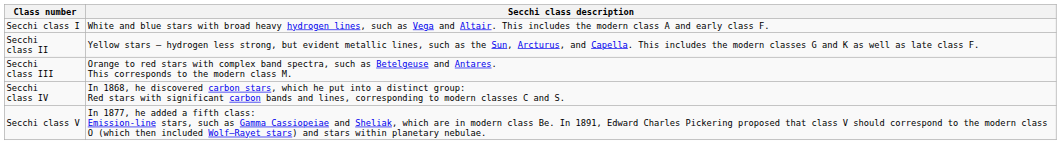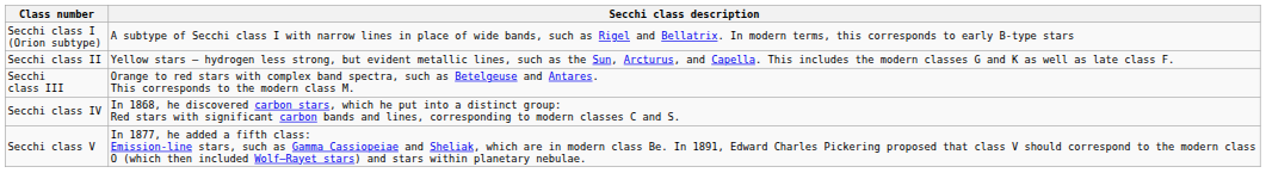 <table class="wikitable">
 <tr>
 <th>Class number</th>
 <th>Secchi class description</th>
 </tr>
 <tr>
-<td>Secchi class I</td>
-<td>White and blue stars with broad heavy <a href='#'>hydrogen lines</a>, such as <a href='#'>Vega</a> and <a href='#'>Altair</a>. This includes the modern class A and early class F.</td>
+<td>Secchi class I<br>(Orion subtype)</td>
+<td>A subtype of Secchi class I with narrow lines in place of wide bands, such as <a href='#'>Rigel</a> and <a href='#'>Bellatrix</a>. In modern terms, this corresponds to early B-type stars</td>
 </tr>
 <tr>
 <td>Secchi class II</td>
 <td>Yellow stars – hydrogen less strong, but evident metallic lines, such as the <a href='#'>Sun</a>, <a href='#'>Arcturus</a>, and <a href='#'>Capella</a>. This includes the modern classes G and K as well as late class F.</td>
 </tr>
 <tr>
 <td>Secchi class III</td>
 <td>Orange to red stars with complex band spectra, such as <a href='#'>Betelgeuse</a> and <a href='#'>Antares</a>.<br>This corresponds to the modern class M.</td>
 </tr>
 <tr>
 <td>Secchi class IV</td>
 <td>In 1868, he discovered <a href='#'>carbon stars</a>, which he put into a distinct group:<br>Red stars with significant <a href='#'>carbon</a> bands and lines, corresponding to modern classes C and S.</td>
 </tr>
 <tr>
 <td>Secchi class V</td>
 <td>In 1877, he added a fifth class:<br><a href='#'>Emission-line</a> stars, such as <a href='#'>Gamma Cassiopeiae</a> and <a href='#'>Sheliak</a>, which are in modern class Be. In 1891, Edward Charles Pickering proposed that class V should correspond to the modern class O (which then included <a href='#'>Wolf–Rayet stars</a>) and stars within planetary nebulae.</td>
 </tr>
 </table>
